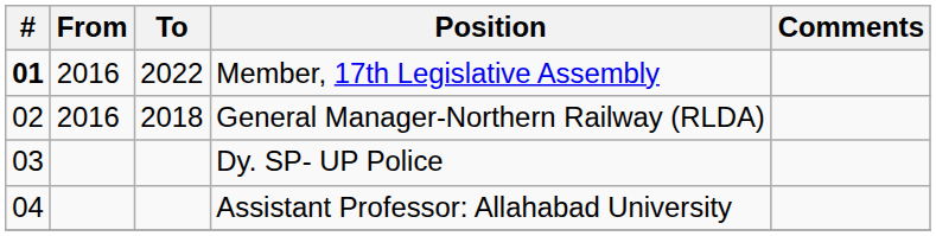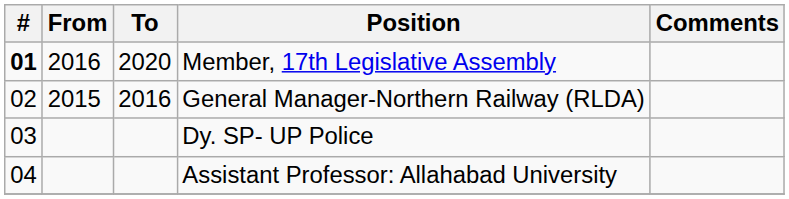 <table class="wikitable sortable">
 <tr>
 <th>#</th>
 <th>From</th>
 <th>To</th>
 <th>Position</th>
 <th>Comments</th>
 </tr>
 <tr>
 <td><strong>01</strong></td>
 <td>2016</td>
-<td>2022</td>
+<td>2020</td>
 <td>Member, <a href='#'>17th Legislative Assembly</a></td>
 <td></td>
 </tr>
 <tr>
 <td>02</td>
+<td>2015</td>
 <td>2016</td>
-<td>2018</td>
 <td>General Manager-Northern Railway (RLDA)</td>
 <td></td>
 </tr>
 <tr>
 <td>03</td>
 <td></td>
 <td></td>
 <td>Dy. SP- UP Police</td>
 <td></td>
 </tr>
 <tr>
 <td>04</td>
 <td></td>
 <td></td>
 <td>Assistant Professor: Allahabad University</td>
 <td></td>
 </tr>
 <tr>
 </tr>
 </table>
